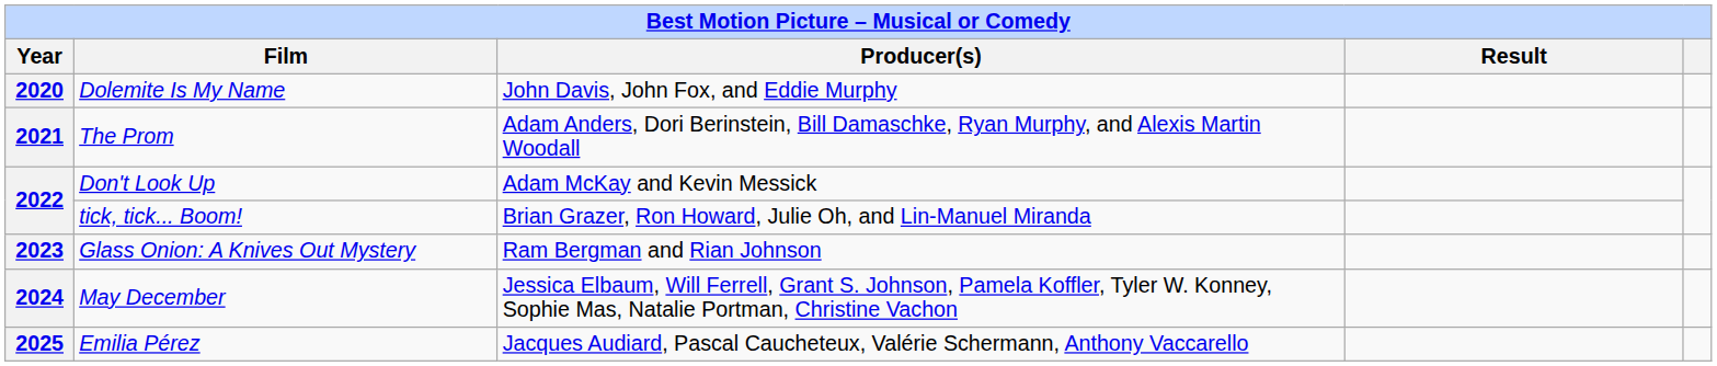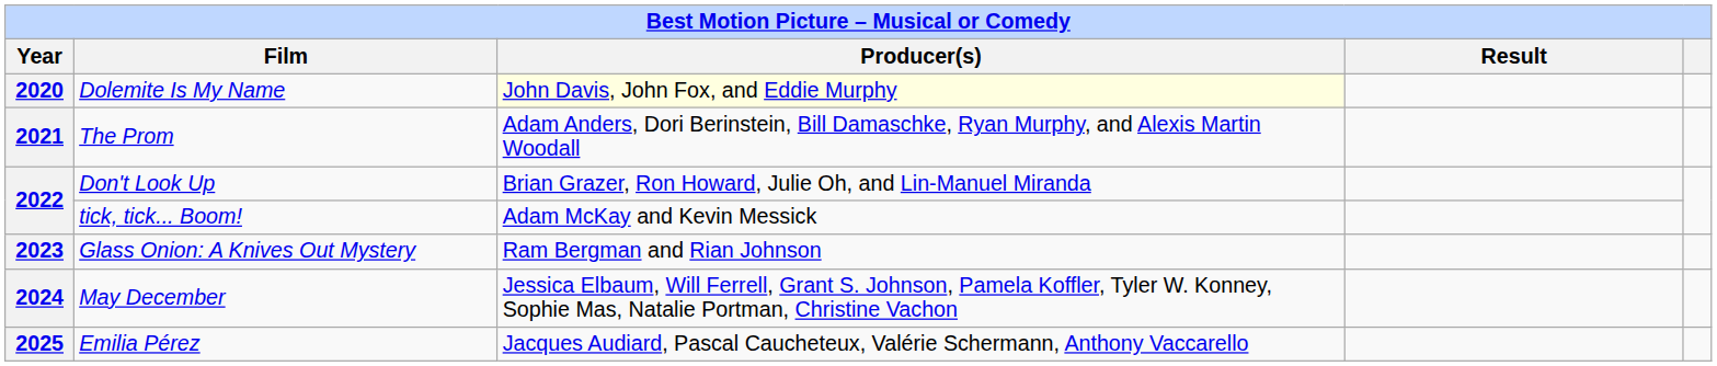 <table class="wikitable plainrowheaders" style="width:80%;">
 <tr style="background:#bfd7ff;">
 <td colspan="6" style="text-align:center;"><strong><a href='#'>Best Motion Picture – Musical or Comedy</a></strong></td>
 </tr>
 <tr style="background:#ebf5ff;">
 <th style="width:1%;">Year</th>
 <th style="width:15%;">Film</th>
 <th style="width:30%;">Producer(s)</th>
 <th style="width:12%;">Result</th>
 <th style="width:1%;"></th>
 </tr>
 <tr>
 <th scope=row style="text-align:center;"><a href='#'>2020</a></th>
 <td><em><a href='#'>Dolemite Is My Name</a></em></td>
-<td><a href='#'>John Davis</a>, John Fox, and <a href='#'>Eddie Murphy</a></td>
+<td style="background: lightyellow;"><a href='#'>John Davis</a>, John Fox, and <a href='#'>Eddie Murphy</a></td>
 <td></td>
 <td style="text-align:center;"></td>
 </tr>
 <tr>
 <th scope="row" style="text-align:center;"><a href='#'>2021</a></th>
 <td><em><a href='#'>The Prom</a></em></td>
 <td><a href='#'>Adam Anders</a>, Dori Berinstein, <a href='#'>Bill Damaschke</a>, <a href='#'>Ryan Murphy</a>, and <a href='#'>Alexis Martin Woodall</a></td>
 <td></td>
 <td style="text-align:center;"></td>
 </tr>
 <tr>
 <th scope="row" rowspan="2" style="text-align:center;"><a href='#'>2022</a></th>
 <td><em><a href='#'>Don't Look Up</a></em></td>
-<td><a href='#'>Adam McKay</a> and Kevin Messick</td>
+<td><a href='#'>Brian Grazer</a>, <a href='#'>Ron Howard</a>, Julie Oh, and <a href='#'>Lin-Manuel Miranda</a></td>
 <td></td>
 <td rowspan="2" style="text-align:center;"></td>
 </tr>
 <tr>
 <td><em><a href='#'>tick, tick... Boom!</a></em></td>
-<td><a href='#'>Brian Grazer</a>, <a href='#'>Ron Howard</a>, Julie Oh, and <a href='#'>Lin-Manuel Miranda</a></td>
+<td><a href='#'>Adam McKay</a> and Kevin Messick</td>
 <td></td>
 </tr>
 <tr>
 <th scope="row" style="text-align:center;"><a href='#'>2023</a></th>
 <td><em><a href='#'>Glass Onion: A Knives Out Mystery</a></em></td>
 <td><a href='#'>Ram Bergman</a> and <a href='#'>Rian Johnson</a></td>
 <td></td>
 <td></td>
 </tr>
 <tr>
 <th scope="row" style="text-align:center;"><a href='#'>2024</a></th>
 <td><em><a href='#'>May December</a></em></td>
 <td><a href='#'>Jessica Elbaum</a>, <a href='#'>Will Ferrell</a>, <a href='#'>Grant S. Johnson</a>, <a href='#'>Pamela Koffler</a>, Tyler W. Konney, Sophie Mas, Natalie Portman, <a href='#'>Christine Vachon</a></td>
 <td></td>
 <td></td>
 </tr>
 <tr>
 <th scope=row style="text-align:center;"><a href='#'>2025</a></th>
 <td><em><a href='#'>Emilia Pérez</a></em></td>
 <td><a href='#'>Jacques Audiard</a>, Pascal Caucheteux, Valérie Schermann, <a href='#'>Anthony Vaccarello</a></td>
 <td></td>
 <td></td>
 </tr>
 </table>
